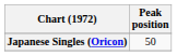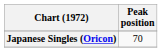 <table class="wikitable sortable plainrowheaders" style="text-align:center">
 <tr>
 <th>Chart (1972)</th>
 <th>Peak<br>position</th>
 </tr>
 <tr>
 </tr>
 <tr>
 <th scope="row">Japanese Singles (<a href='#'>Oricon</a>)</th>
-<td align="center">50</td>
+<td align="center">70</td>
 </tr>
 <tr>
 </tr>
 </table>
